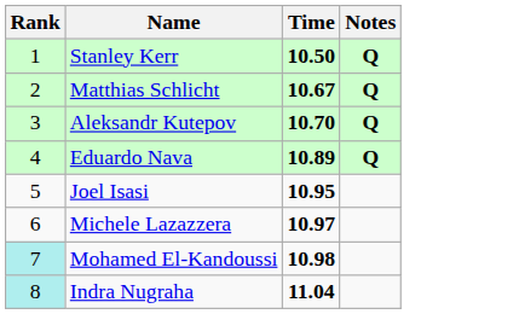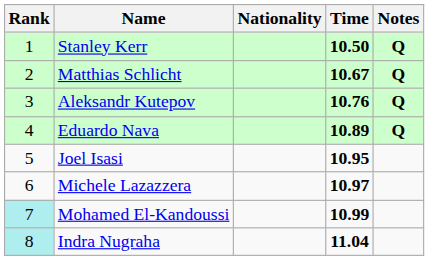 <table class="wikitable sortable" style="text-align:center">
 <tr>
 <th>Rank</th>
 <th>Name</th>
+<th>Nationality</th>
 <th>Time</th>
 <th>Notes</th>
 </tr>
 <tr bgcolor=ccffcc>
 <td>1</td>
 <td align=left><a href='#'>Stanley Kerr</a></td>
+<td align=left></td>
 <td><strong>10.50</strong></td>
 <td><strong>Q</strong></td>
 </tr>
 <tr bgcolor=ccffcc>
 <td>2</td>
 <td align=left><a href='#'>Matthias Schlicht</a></td>
+<td align=left></td>
 <td><strong>10.67</strong></td>
 <td><strong>Q</strong></td>
 </tr>
 <tr bgcolor=ccffcc>
 <td>3</td>
 <td align=left><a href='#'>Aleksandr Kutepov</a></td>
-<td><strong>10.70</strong></td>
+<td align=left></td>
+<td><strong>10.76</strong></td>
 <td><strong>Q</strong></td>
 </tr>
 <tr bgcolor=ccffcc>
 <td>4</td>
 <td align=left><a href='#'>Eduardo Nava</a></td>
+<td align=left></td>
 <td><strong>10.89</strong></td>
 <td><strong>Q</strong></td>
 </tr>
 <tr>
 <td>5</td>
 <td align=left><a href='#'>Joel Isasi</a></td>
+<td align=left></td>
 <td><strong>10.95</strong></td>
 <td></td>
 </tr>
 <tr>
 <td>6</td>
 <td align=left><a href='#'>Michele Lazazzera</a></td>
+<td align=left></td>
 <td><strong>10.97</strong></td>
 <td></td>
 </tr>
 <tr>
 <td style="background: paleturquoise;">7</td>
 <td align=left><a href='#'>Mohamed El-Kandoussi</a></td>
-<td><strong>10.98</strong></td>
+<td align=left></td>
+<td><strong>10.99</strong></td>
 <td></td>
 </tr>
 <tr>
 <td style="background: paleturquoise;">8</td>
 <td align=left><a href='#'>Indra Nugraha</a></td>
+<td align=left></td>
 <td><strong>11.04</strong></td>
 <td></td>
 </tr>
 </table>
